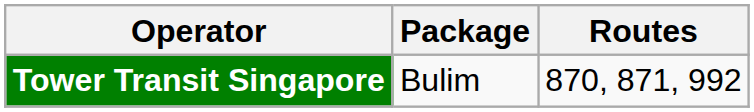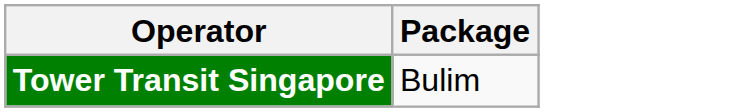 <table class="wikitable" style="font-size:85%; text-align: left">
 <tr>
 <th>Operator</th>
 <th>Package</th>
-<th>Routes</th>
 </tr>
 <tr>
 <td style="background-color:#008000; color: white"><strong>Tower Transit Singapore</strong></td>
 <td>Bulim</td>
-<td>870, 871, 992</td>
 </tr>
 </table>
